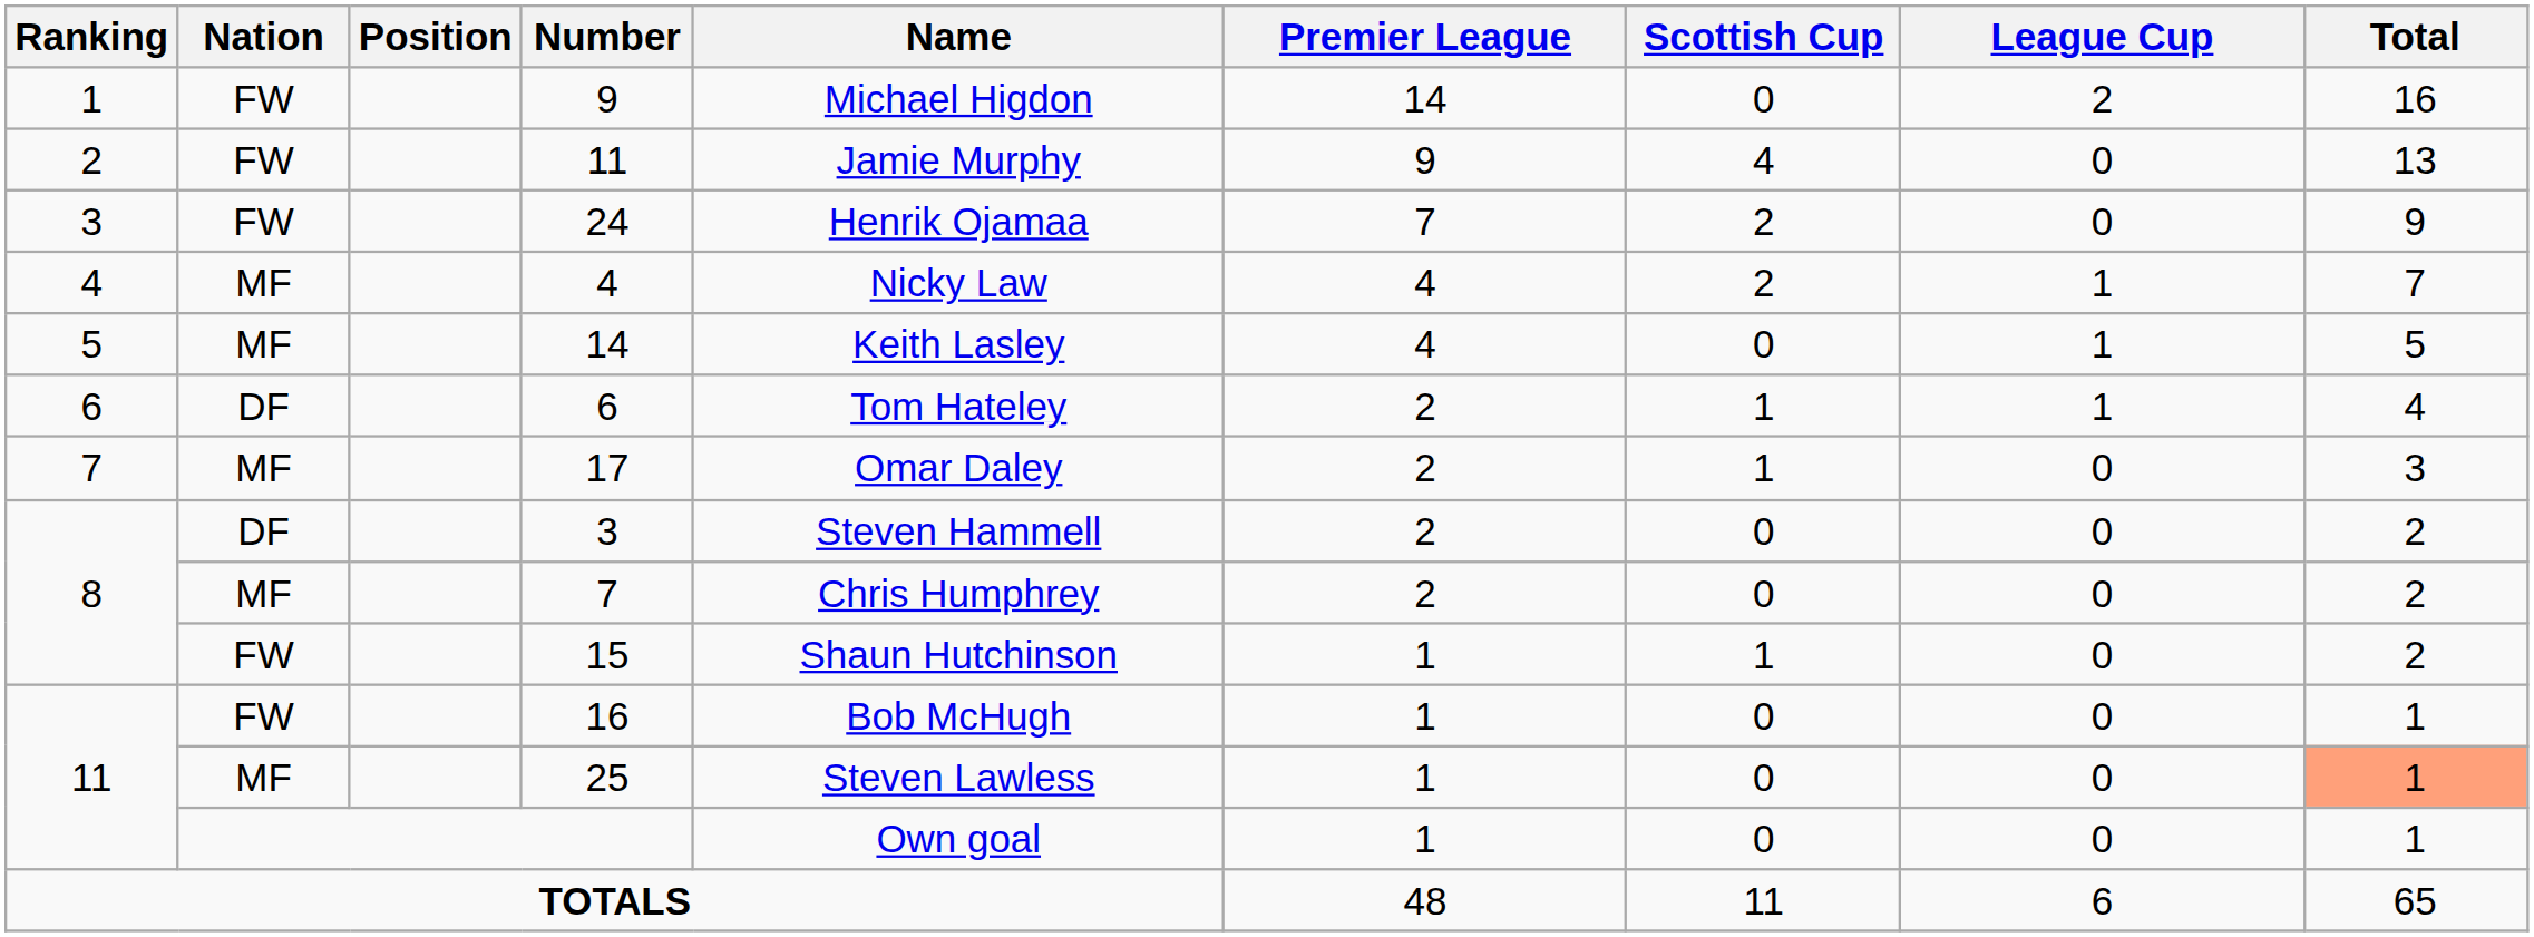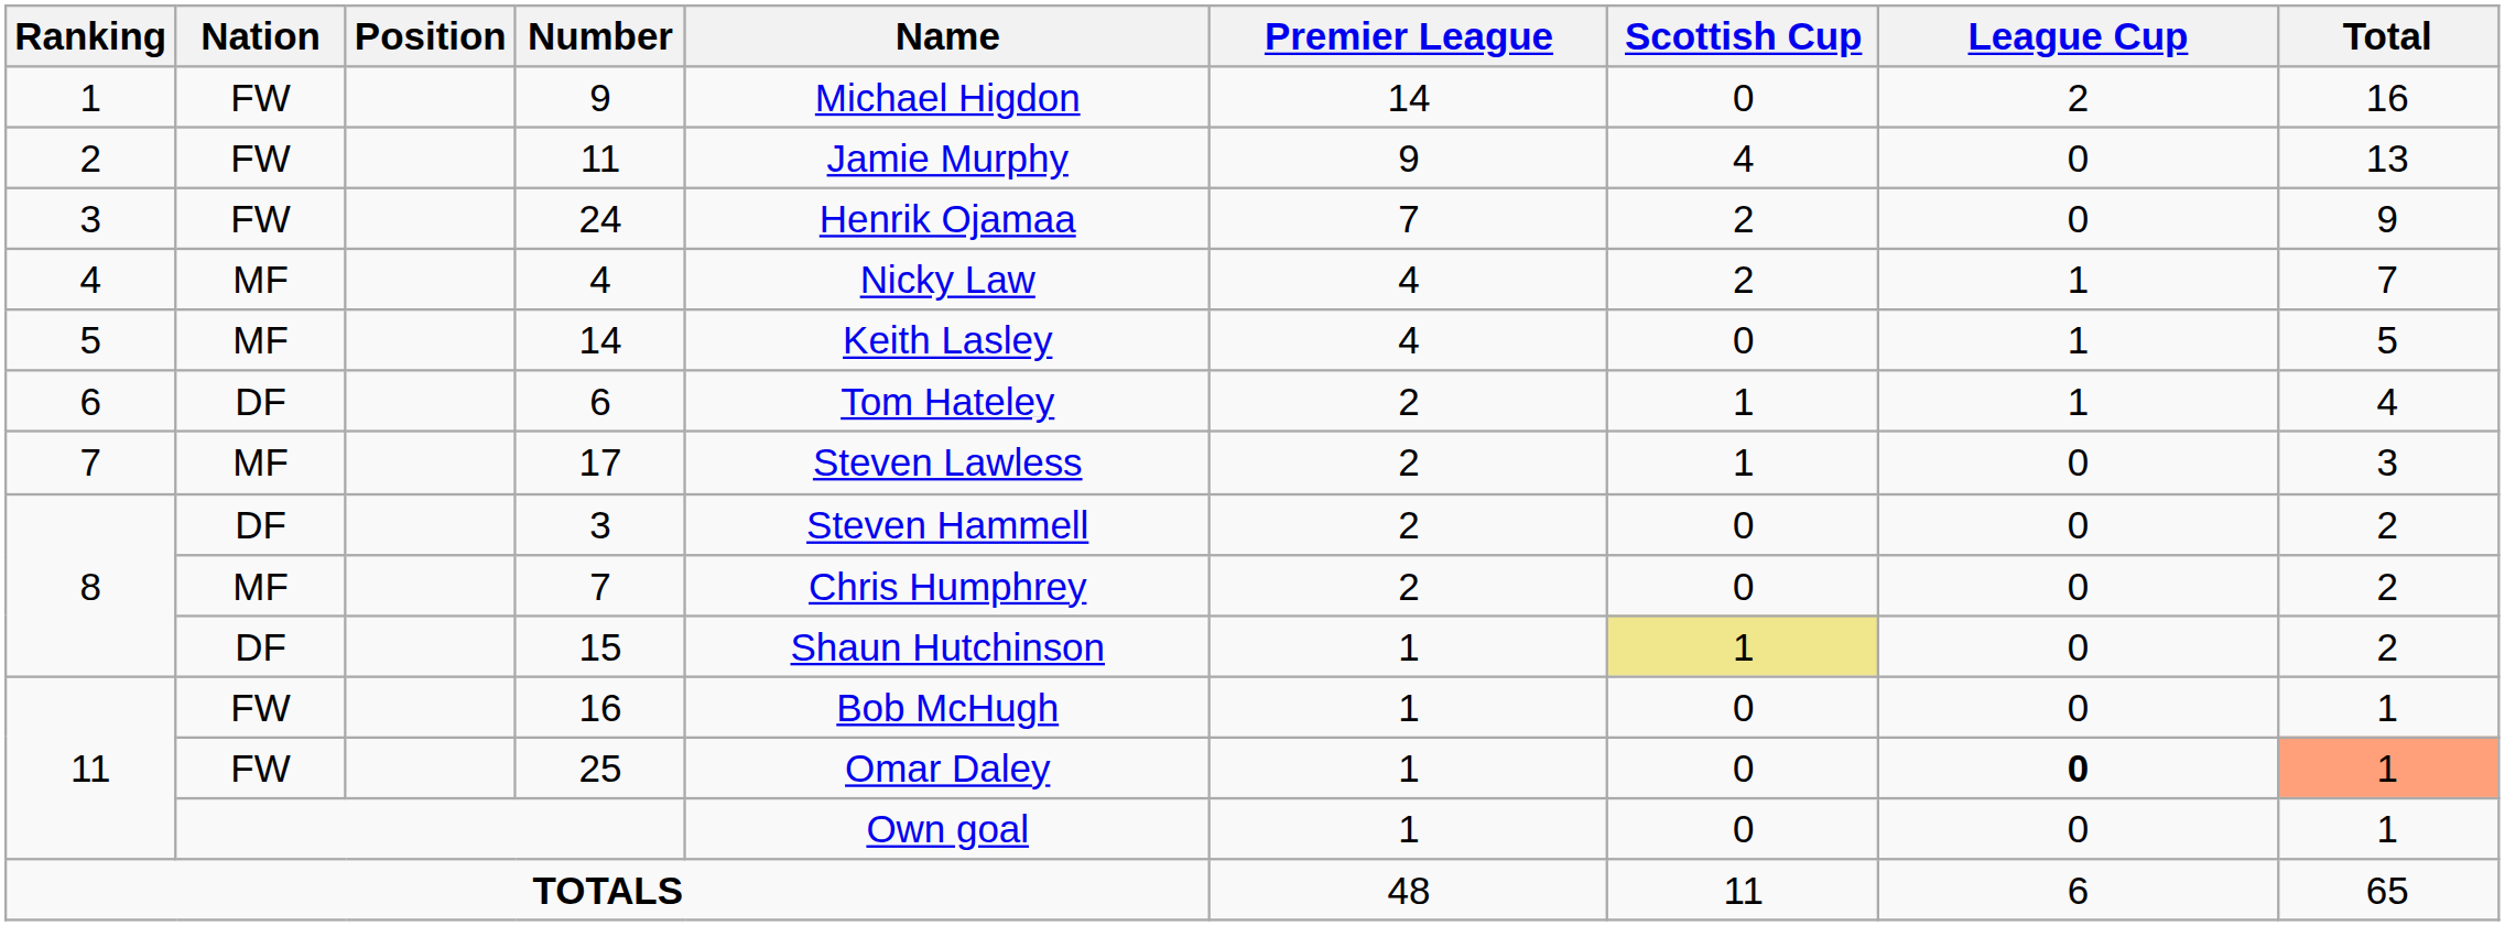 <table class="wikitable" style="font-size: 95%; text-align: center;">
 <tr>
 <th width=60>Ranking</th>
 <th width=60>Nation</th>
 <th width=60>Position</th>
 <th width=60>Number</th>
 <th width=200>Name</th>
 <th width=150><a href='#'>Premier League</a></th>
 <th width=100><a href='#'>Scottish Cup</a></th>
 <th width=150><a href='#'>League Cup</a></th>
 <th width=80>Total</th>
 </tr>
 <tr>
 <td>1</td>
 <td>FW</td>
 <td></td>
 <td>9</td>
 <td><a href='#'>Michael Higdon</a></td>
 <td>14</td>
 <td>0</td>
 <td>2</td>
 <td>16</td>
 </tr>
 <tr>
 <td>2</td>
 <td>FW</td>
 <td></td>
 <td>11</td>
 <td><a href='#'>Jamie Murphy</a></td>
 <td>9</td>
 <td>4</td>
 <td>0</td>
 <td>13</td>
 </tr>
 <tr>
 <td>3</td>
 <td>FW</td>
 <td></td>
 <td>24</td>
 <td><a href='#'>Henrik Ojamaa</a></td>
 <td>7</td>
 <td>2</td>
 <td>0</td>
 <td>9</td>
 </tr>
 <tr>
 <td>4</td>
 <td>MF</td>
 <td></td>
 <td>4</td>
 <td><a href='#'>Nicky Law</a></td>
 <td>4</td>
 <td>2</td>
 <td>1</td>
 <td>7</td>
 </tr>
 <tr>
 <td>5</td>
 <td>MF</td>
 <td></td>
 <td>14</td>
 <td><a href='#'>Keith Lasley</a></td>
 <td>4</td>
 <td>0</td>
 <td>1</td>
 <td>5</td>
 </tr>
 <tr>
 <td>6</td>
 <td>DF</td>
 <td></td>
 <td>6</td>
 <td><a href='#'>Tom Hateley</a></td>
 <td>2</td>
 <td>1</td>
 <td>1</td>
 <td>4</td>
 </tr>
 <tr>
 <td>7</td>
 <td>MF</td>
 <td></td>
 <td>17</td>
-<td><a href='#'>Omar Daley</a></td>
+<td><a href='#'>Steven Lawless</a></td>
 <td>2</td>
 <td>1</td>
 <td>0</td>
 <td>3</td>
 </tr>
 <tr>
 <td rowspan="3">8</td>
 <td>DF</td>
 <td></td>
 <td>3</td>
 <td><a href='#'>Steven Hammell</a></td>
 <td>2</td>
 <td>0</td>
 <td>0</td>
 <td>2</td>
 </tr>
 <tr>
 <td>MF</td>
 <td></td>
 <td>7</td>
 <td><a href='#'>Chris Humphrey</a></td>
 <td>2</td>
 <td>0</td>
 <td>0</td>
 <td>2</td>
 </tr>
 <tr>
-<td>FW</td>
+<td>DF</td>
 <td></td>
 <td>15</td>
 <td><a href='#'>Shaun Hutchinson</a></td>
 <td>1</td>
-<td>1</td>
+<td style="background: khaki;">1</td>
 <td>0</td>
 <td>2</td>
 </tr>
 <tr>
 <td rowspan="3">11</td>
 <td>FW</td>
 <td></td>
 <td>16</td>
 <td><a href='#'>Bob McHugh</a></td>
 <td>1</td>
 <td>0</td>
 <td>0</td>
 <td>1</td>
 </tr>
 <tr>
-<td>MF</td>
+<td>FW</td>
 <td></td>
 <td>25</td>
-<td><a href='#'>Steven Lawless</a></td>
+<td><a href='#'>Omar Daley</a></td>
 <td>1</td>
 <td>0</td>
-<td>0</td>
+<td><strong>0</strong></td>
 <td style="background: lightsalmon;">1</td>
 </tr>
 <tr>
 <td colspan="3"></td>
 <td><a href='#'>Own goal</a></td>
 <td>1</td>
 <td>0</td>
 <td>0</td>
 <td>1</td>
 </tr>
 <tr>
 <td colspan="5"><strong>TOTALS</strong></td>
 <td>48</td>
 <td>11</td>
 <td>6</td>
 <td>65</td>
 </tr>
 </table>
